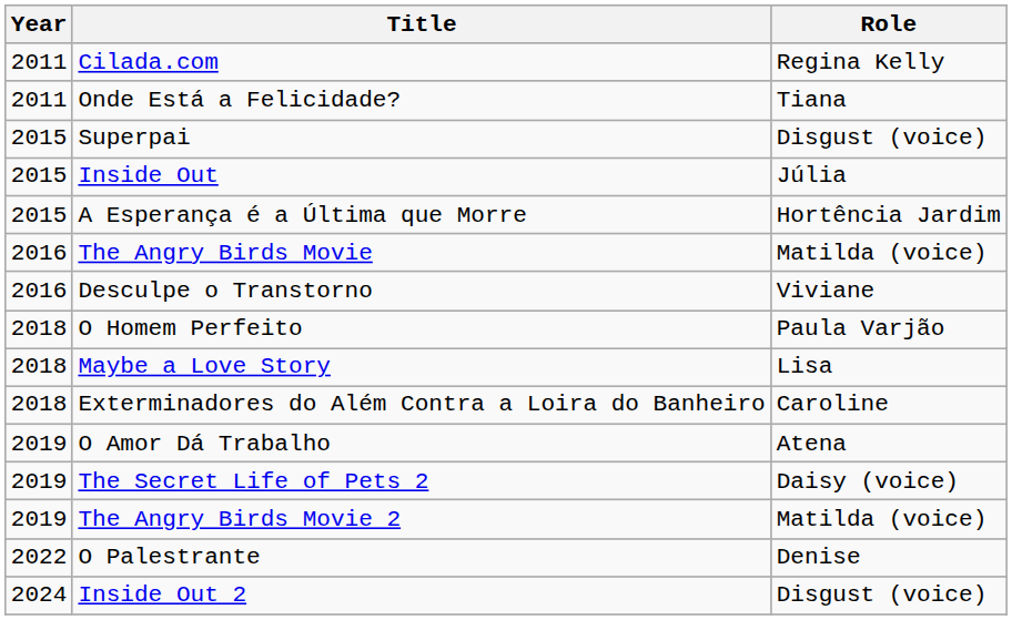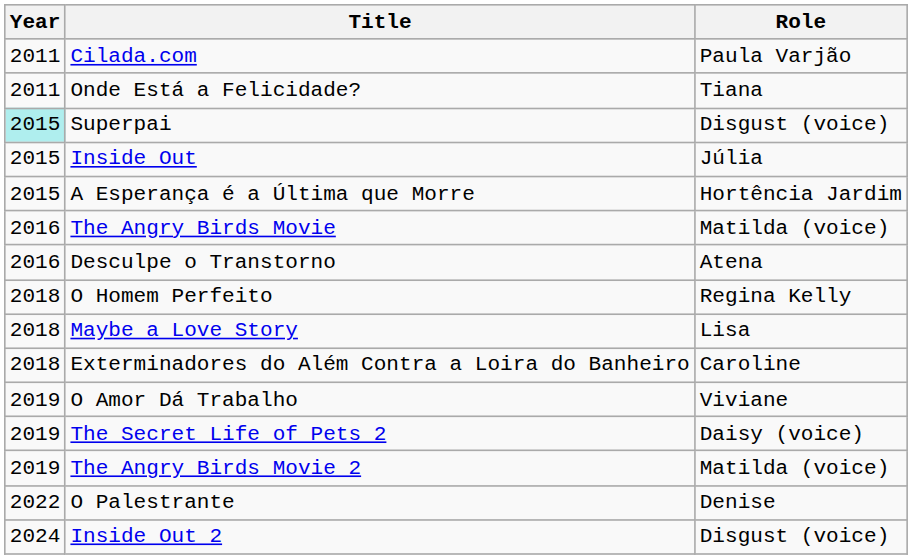 <table class="wikitable">
 <tr>
 <th>Year</th>
 <th>Title</th>
 <th>Role</th>
 </tr>
 <tr>
 <td>2011</td>
 <td><a href='#'>Cilada.com</a></td>
-<td>Regina Kelly</td>
+<td>Paula Varjão</td>
 </tr>
 <tr>
 <td>2011</td>
 <td>Onde Está a Felicidade?</td>
 <td>Tiana</td>
 </tr>
 <tr>
-<td>2015</td>
+<td style="background: paleturquoise;">2015</td>
 <td>Superpai</td>
 <td>Disgust (voice)</td>
 </tr>
 <tr>
 <td>2015</td>
 <td><a href='#'>Inside Out</a></td>
 <td>Júlia</td>
 </tr>
 <tr>
 <td>2015</td>
 <td>A Esperança é a Última que Morre</td>
 <td>Hortência Jardim</td>
 </tr>
 <tr>
 <td>2016</td>
 <td><a href='#'>The Angry Birds Movie</a></td>
 <td>Matilda (voice)</td>
 </tr>
 <tr>
 <td>2016</td>
 <td>Desculpe o Transtorno</td>
-<td>Viviane</td>
+<td>Atena</td>
 </tr>
 <tr>
 <td>2018</td>
 <td>O Homem Perfeito</td>
-<td>Paula Varjão</td>
+<td>Regina Kelly</td>
 </tr>
 <tr>
 <td>2018</td>
 <td><a href='#'>Maybe a Love Story</a></td>
 <td>Lisa</td>
 </tr>
 <tr>
 <td>2018</td>
 <td>Exterminadores do Além Contra a Loira do Banheiro</td>
 <td>Caroline</td>
 </tr>
 <tr>
 <td>2019</td>
 <td>O Amor Dá Trabalho</td>
-<td>Atena</td>
+<td>Viviane</td>
 </tr>
 <tr>
 <td>2019</td>
 <td><a href='#'>The Secret Life of Pets 2</a></td>
 <td>Daisy (voice)</td>
 </tr>
 <tr>
 <td>2019</td>
 <td><a href='#'>The Angry Birds Movie 2</a></td>
 <td>Matilda (voice)</td>
 </tr>
 <tr>
 <td>2022</td>
 <td>O Palestrante</td>
 <td>Denise</td>
 </tr>
 <tr>
 <td>2024</td>
 <td><a href='#'>Inside Out 2</a></td>
 <td>Disgust (voice)</td>
 </tr>
 </table>
